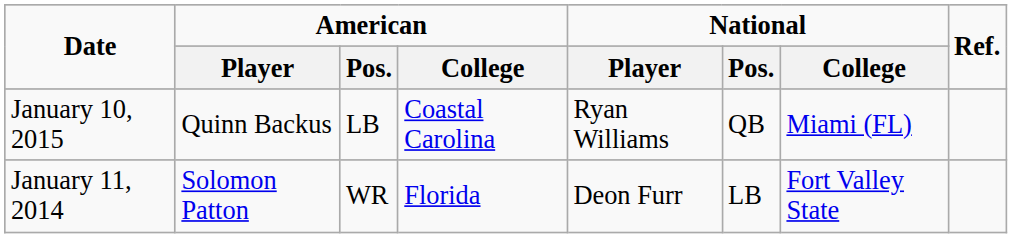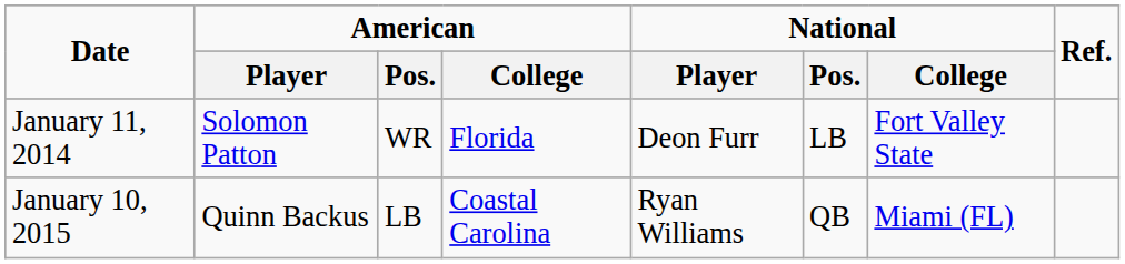 <table class="wikitable">
 <tr>
 <td rowspan=2 align=center><strong>Date</strong></td>
 <td colspan=3 align=center><strong>American</strong></td>
 <td colspan=3 align=center><strong>National</strong></td>
 <td rowspan=2 align=center><strong>Ref.</strong></td>
 </tr>
 <tr>
 <th>Player</th>
 <th>Pos.</th>
 <th>College</th>
 <th>Player</th>
 <th>Pos.</th>
 <th>College</th>
 </tr>
 <tr>
+<td>January 11, 2014</td>
+<td><a href='#'>Solomon Patton</a></td>
+<td>WR</td>
+<td><a href='#'>Florida</a></td>
+<td>Deon Furr</td>
+<td>LB</td>
+<td><a href='#'>Fort Valley State</a></td>
+<td></td>
+</tr>
+<tr>
 <td>January 10, 2015</td>
 <td>Quinn Backus</td>
 <td>LB</td>
 <td><a href='#'>Coastal Carolina</a></td>
 <td>Ryan Williams</td>
 <td>QB</td>
 <td><a href='#'>Miami (FL)</a></td>
 <td></td>
 </tr>
-<tr>
-<td>January 11, 2014</td>
-<td><a href='#'>Solomon Patton</a></td>
-<td>WR</td>
-<td><a href='#'>Florida</a></td>
-<td>Deon Furr</td>
-<td>LB</td>
-<td><a href='#'>Fort Valley State</a></td>
-<td></td>
-</tr>
 </table>
